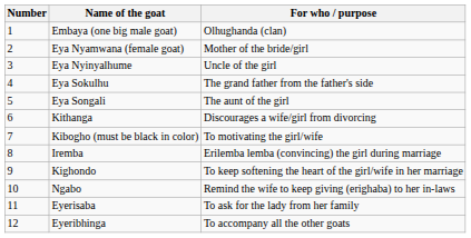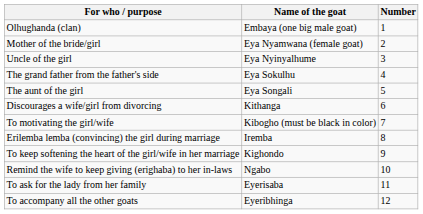 <table class="wikitable">
 <tr>
+<th>For who / purpose</th>
+<th>Name of the goat</th>
 <th>Number</th>
-<th>Name of the goat</th>
-<th>For who / purpose</th>
 </tr>
 <tr>
+<td>Olhughanda (clan)</td>
+<td>Embaya (one big male goat)</td>
 <td>1</td>
-<td>Embaya (one big male goat)</td>
-<td>Olhughanda (clan)</td>
 </tr>
 <tr>
+<td>Mother of the bride/girl</td>
+<td>Eya Nyamwana (female goat)</td>
 <td>2</td>
-<td>Eya Nyamwana (female goat)</td>
-<td>Mother of the bride/girl</td>
 </tr>
 <tr>
+<td>Uncle of the girl</td>
+<td>Eya Nyinyalhume</td>
 <td>3</td>
-<td>Eya Nyinyalhume</td>
-<td>Uncle of the girl</td>
 </tr>
 <tr>
+<td>The grand father from the father's side</td>
+<td>Eya Sokulhu</td>
 <td>4</td>
-<td>Eya Sokulhu</td>
-<td>The grand father from the father's side</td>
 </tr>
 <tr>
+<td>The aunt of the girl</td>
+<td>Eya Songali</td>
 <td>5</td>
-<td>Eya Songali</td>
-<td>The aunt of the girl</td>
 </tr>
 <tr>
+<td>Discourages a wife/girl from divorcing</td>
+<td>Kithanga</td>
 <td>6</td>
-<td>Kithanga</td>
-<td>Discourages a wife/girl from divorcing</td>
 </tr>
 <tr>
+<td>To motivating the girl/wife</td>
+<td>Kibogho (must be black in color)</td>
 <td>7</td>
-<td>Kibogho (must be black in color)</td>
-<td>To motivating the girl/wife</td>
 </tr>
 <tr>
+<td>Erilemba lemba (convincing) the girl during marriage</td>
+<td>Iremba</td>
 <td>8</td>
-<td>Iremba</td>
-<td>Erilemba lemba (convincing) the girl during marriage</td>
 </tr>
 <tr>
+<td>To keep softening the heart of the girl/wife in her marriage</td>
+<td>Kighondo</td>
 <td>9</td>
-<td>Kighondo</td>
-<td>To keep softening the heart of the girl/wife in her marriage</td>
 </tr>
 <tr>
+<td>Remind the wife to keep giving (erighaba) to her in-laws</td>
+<td>Ngabo</td>
 <td>10</td>
-<td>Ngabo</td>
-<td>Remind the wife to keep giving (erighaba) to her in-laws</td>
 </tr>
 <tr>
+<td>To ask for the lady from her family</td>
+<td>Eyerisaba</td>
 <td>11</td>
-<td>Eyerisaba</td>
-<td>To ask for the lady from her family</td>
 </tr>
 <tr>
+<td>To accompany all the other goats</td>
+<td>Eyeribhinga</td>
 <td>12</td>
-<td>Eyeribhinga</td>
-<td>To accompany all the other goats</td>
 </tr>
 </table>
